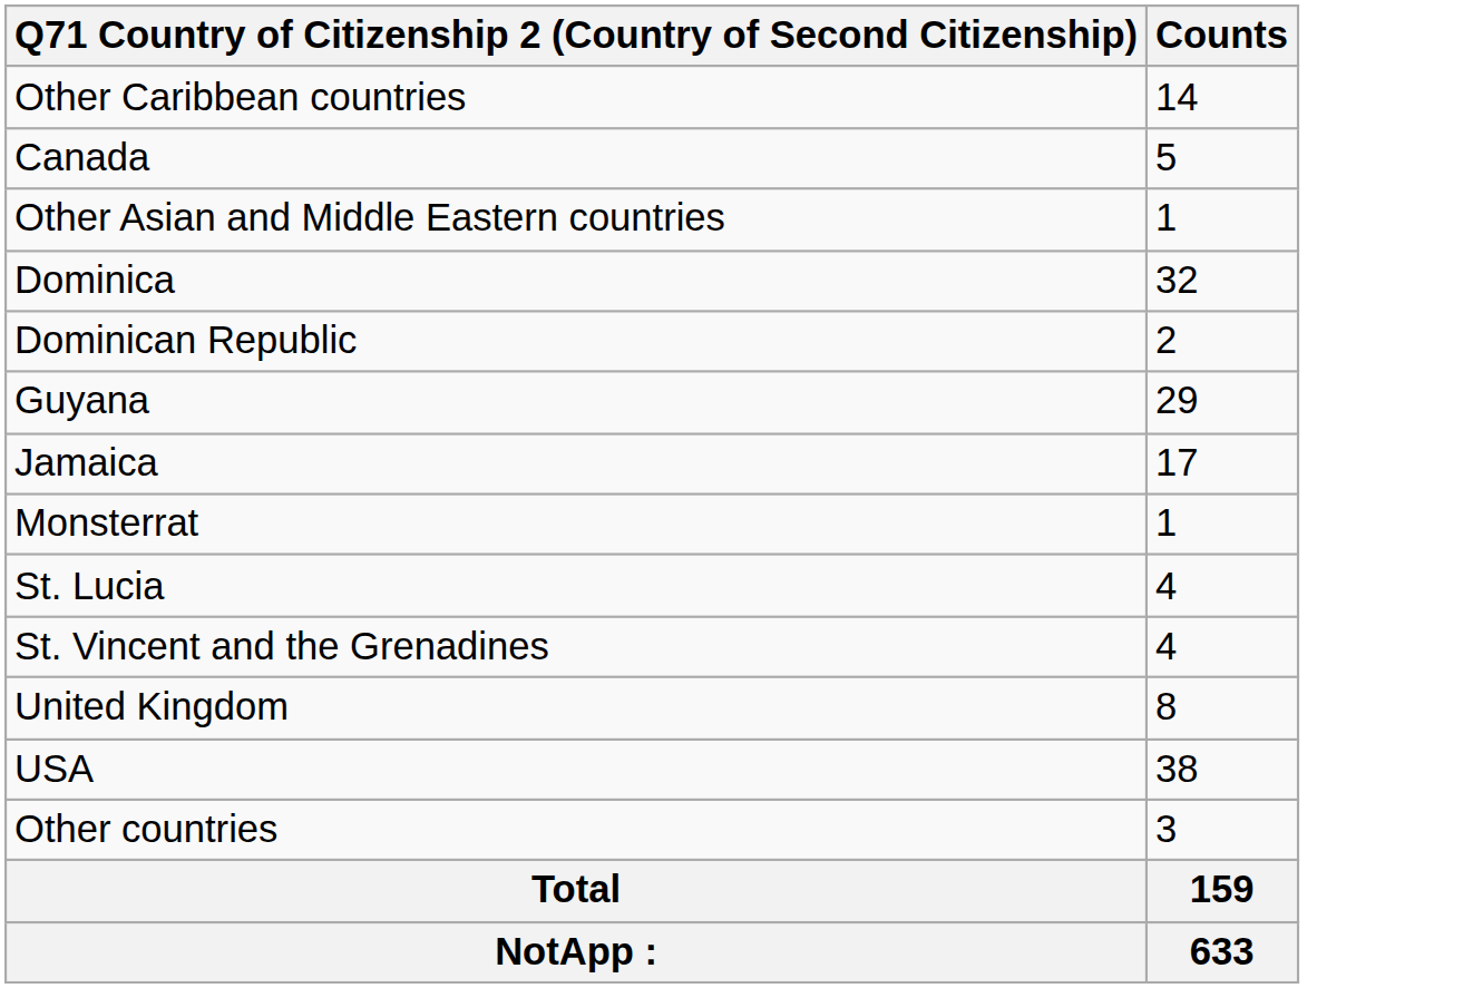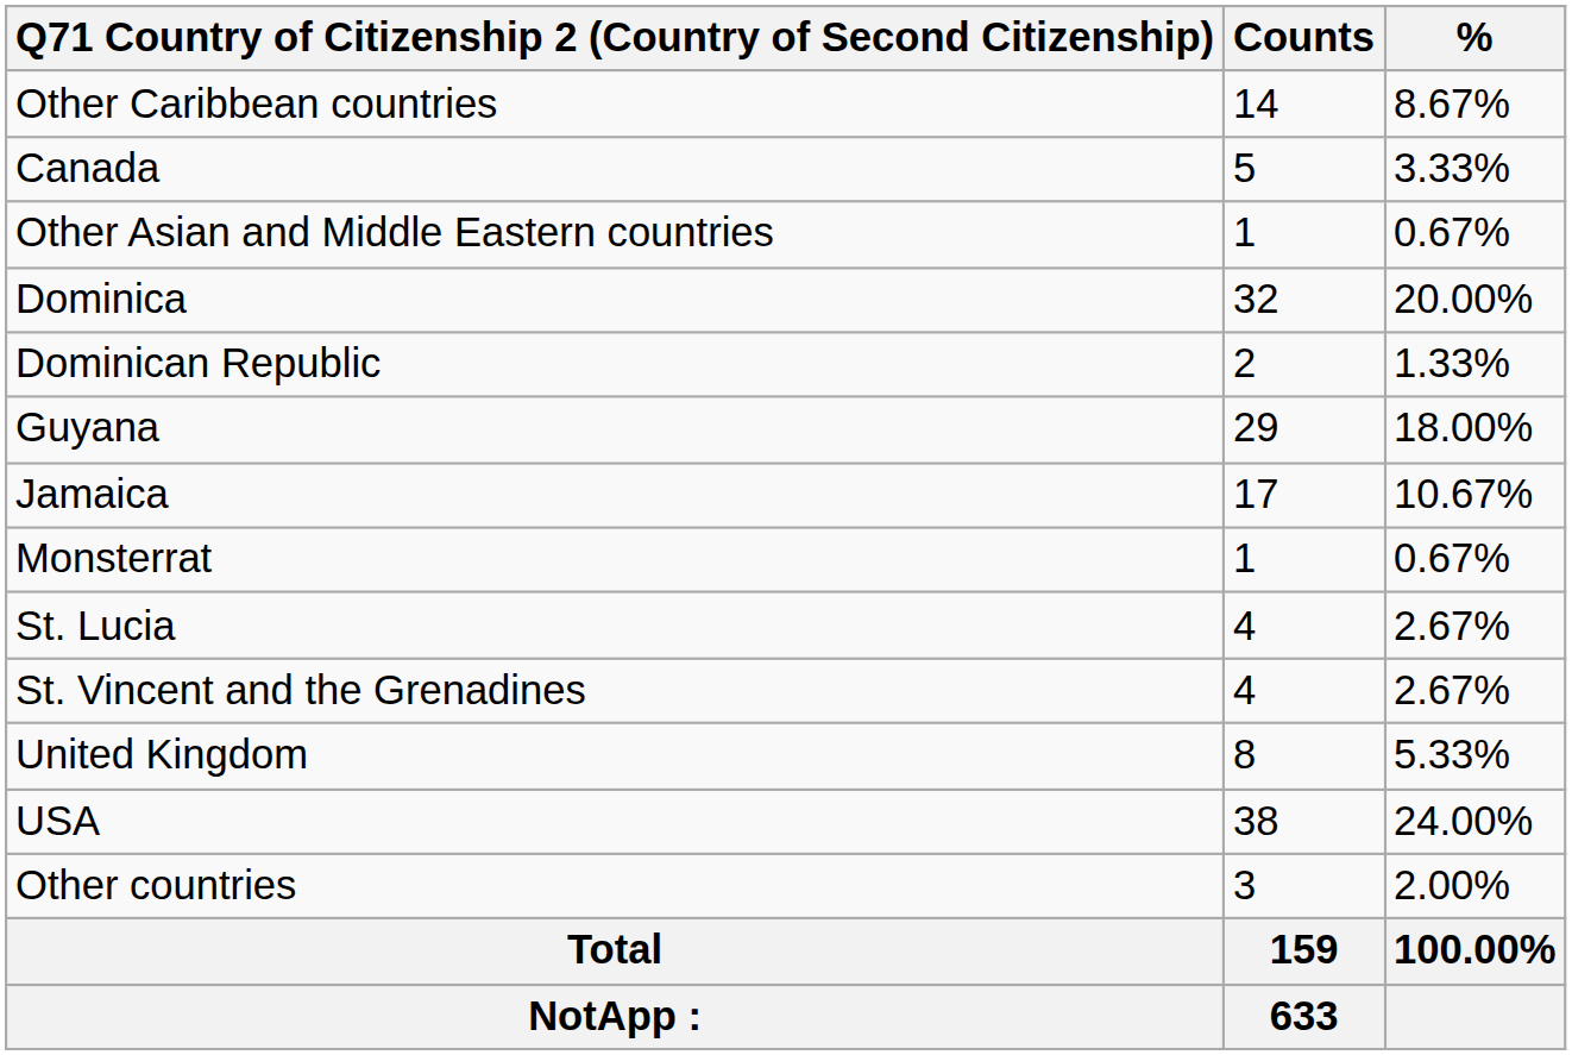 <table class="wikitable sortable">
 <tr>
 <th>Q71 Country of Citizenship 2 (Country of Second Citizenship)</th>
 <th>Counts</th>
+<th>%</th>
 </tr>
 <tr>
 <td>Other Caribbean countries</td>
 <td>14</td>
+<td>8.67%</td>
 </tr>
 <tr>
 <td>Canada</td>
 <td>5</td>
+<td>3.33%</td>
 </tr>
 <tr>
 <td>Other Asian and Middle Eastern countries</td>
 <td>1</td>
+<td>0.67%</td>
 </tr>
 <tr>
 <td>Dominica</td>
 <td>32</td>
+<td>20.00%</td>
 </tr>
 <tr>
 <td>Dominican Republic</td>
 <td>2</td>
+<td>1.33%</td>
 </tr>
 <tr>
 <td>Guyana</td>
 <td>29</td>
+<td>18.00%</td>
 </tr>
 <tr>
 <td>Jamaica</td>
 <td>17</td>
+<td>10.67%</td>
 </tr>
 <tr>
 <td>Monsterrat</td>
 <td>1</td>
+<td>0.67%</td>
 </tr>
 <tr>
 <td>St. Lucia</td>
 <td>4</td>
+<td>2.67%</td>
 </tr>
 <tr>
 <td>St. Vincent and the Grenadines</td>
 <td>4</td>
+<td>2.67%</td>
 </tr>
 <tr>
 <td>United Kingdom</td>
 <td>8</td>
+<td>5.33%</td>
 </tr>
 <tr>
 <td>USA</td>
 <td>38</td>
+<td>24.00%</td>
 </tr>
 <tr>
 <td>Other countries</td>
 <td>3</td>
+<td>2.00%</td>
 </tr>
 <tr>
 <th>Total</th>
 <th>159</th>
+<th>100.00%</th>
 </tr>
 <tr>
 <th>NotApp :</th>
 <th>633</th>
+<th></th>
 </tr>
 </table>
